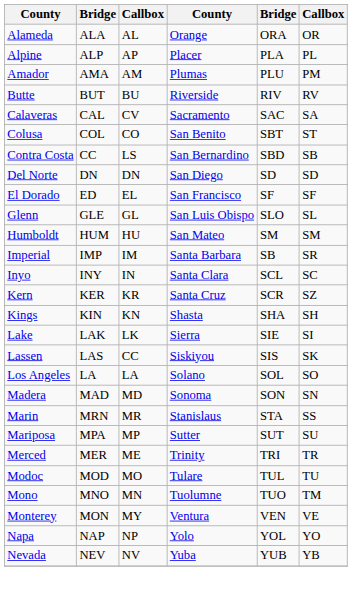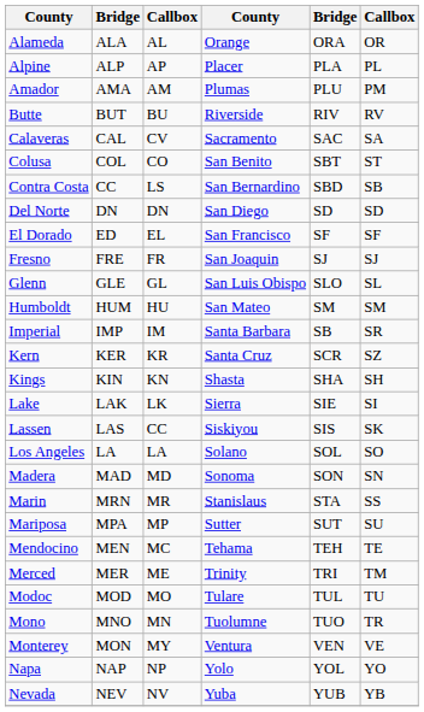 <table class="wikitable">
 <tr>
 <th>County</th>
 <th>Bridge</th>
 <th>Callbox</th>
 <th>County</th>
 <th>Bridge</th>
 <th>Callbox</th>
 </tr>
 <tr>
 <td><a href='#'>Alameda</a></td>
 <td>ALA</td>
 <td>AL</td>
 <td><a href='#'>Orange</a></td>
 <td>ORA</td>
 <td>OR</td>
 </tr>
 <tr>
 <td><a href='#'>Alpine</a></td>
 <td>ALP</td>
 <td>AP</td>
 <td><a href='#'>Placer</a></td>
 <td>PLA</td>
 <td>PL</td>
 </tr>
 <tr>
 <td><a href='#'>Amador</a></td>
 <td>AMA</td>
 <td>AM</td>
 <td><a href='#'>Plumas</a></td>
 <td>PLU</td>
 <td>PM</td>
 </tr>
 <tr>
 <td><a href='#'>Butte</a></td>
 <td>BUT</td>
 <td>BU</td>
 <td><a href='#'>Riverside</a></td>
 <td>RIV</td>
 <td>RV</td>
 </tr>
 <tr>
 <td><a href='#'>Calaveras</a></td>
 <td>CAL</td>
 <td>CV</td>
 <td><a href='#'>Sacramento</a></td>
 <td>SAC</td>
 <td>SA</td>
 </tr>
 <tr>
 <td><a href='#'>Colusa</a></td>
 <td>COL</td>
 <td>CO</td>
 <td><a href='#'>San Benito</a></td>
 <td>SBT</td>
 <td>ST</td>
 </tr>
 <tr>
 <td><a href='#'>Contra Costa</a></td>
 <td>CC</td>
 <td>LS</td>
 <td><a href='#'>San Bernardino</a></td>
 <td>SBD</td>
 <td>SB</td>
 </tr>
 <tr>
 <td><a href='#'>Del Norte</a></td>
 <td>DN</td>
 <td>DN</td>
 <td><a href='#'>San Diego</a></td>
 <td>SD</td>
 <td>SD</td>
 </tr>
 <tr>
 <td><a href='#'>El Dorado</a></td>
 <td>ED</td>
 <td>EL</td>
 <td><a href='#'>San Francisco</a></td>
 <td>SF</td>
 <td>SF</td>
 </tr>
 <tr>
+<td><a href='#'>Fresno</a></td>
+<td>FRE</td>
+<td>FR</td>
+<td><a href='#'>San Joaquin</a></td>
+<td>SJ</td>
+<td>SJ</td>
+</tr>
+<tr>
 <td><a href='#'>Glenn</a></td>
 <td>GLE</td>
 <td>GL</td>
 <td><a href='#'>San Luis Obispo</a></td>
 <td>SLO</td>
 <td>SL</td>
 </tr>
 <tr>
 <td><a href='#'>Humboldt</a></td>
 <td>HUM</td>
 <td>HU</td>
 <td><a href='#'>San Mateo</a></td>
 <td>SM</td>
 <td>SM</td>
 </tr>
 <tr>
 <td><a href='#'>Imperial</a></td>
 <td>IMP</td>
 <td>IM</td>
 <td><a href='#'>Santa Barbara</a></td>
 <td>SB</td>
 <td>SR</td>
-</tr>
-<tr>
-<td><a href='#'>Inyo</a></td>
-<td>INY</td>
-<td>IN</td>
-<td><a href='#'>Santa Clara</a></td>
-<td>SCL</td>
-<td>SC</td>
 </tr>
 <tr>
 <td><a href='#'>Kern</a></td>
 <td>KER</td>
 <td>KR</td>
 <td><a href='#'>Santa Cruz</a></td>
 <td>SCR</td>
 <td>SZ</td>
 </tr>
 <tr>
 <td><a href='#'>Kings</a></td>
 <td>KIN</td>
 <td>KN</td>
 <td><a href='#'>Shasta</a></td>
 <td>SHA</td>
 <td>SH</td>
 </tr>
 <tr>
 <td><a href='#'>Lake</a></td>
 <td>LAK</td>
 <td>LK</td>
 <td><a href='#'>Sierra</a></td>
 <td>SIE</td>
 <td>SI</td>
 </tr>
 <tr>
 <td><a href='#'>Lassen</a></td>
 <td>LAS</td>
 <td>CC</td>
 <td><a href='#'>Siskiyou</a></td>
 <td>SIS</td>
 <td>SK</td>
 </tr>
 <tr>
 <td><a href='#'>Los Angeles</a></td>
 <td>LA</td>
 <td>LA</td>
 <td><a href='#'>Solano</a></td>
 <td>SOL</td>
 <td>SO</td>
 </tr>
 <tr>
 <td><a href='#'>Madera</a></td>
 <td>MAD</td>
 <td>MD</td>
 <td><a href='#'>Sonoma</a></td>
 <td>SON</td>
 <td>SN</td>
 </tr>
 <tr>
 <td><a href='#'>Marin</a></td>
 <td>MRN</td>
 <td>MR</td>
 <td><a href='#'>Stanislaus</a></td>
 <td>STA</td>
 <td>SS</td>
 </tr>
 <tr>
 <td><a href='#'>Mariposa</a></td>
 <td>MPA</td>
 <td>MP</td>
 <td><a href='#'>Sutter</a></td>
 <td>SUT</td>
 <td>SU</td>
 </tr>
 <tr>
+<td><a href='#'>Mendocino</a></td>
+<td>MEN</td>
+<td>MC</td>
+<td><a href='#'>Tehama</a></td>
+<td>TEH</td>
+<td>TE</td>
+</tr>
+<tr>
 <td><a href='#'>Merced</a></td>
 <td>MER</td>
 <td>ME</td>
 <td><a href='#'>Trinity</a></td>
 <td>TRI</td>
-<td>TR</td>
+<td>TM</td>
 </tr>
 <tr>
 <td><a href='#'>Modoc</a></td>
 <td>MOD</td>
 <td>MO</td>
 <td><a href='#'>Tulare</a></td>
 <td>TUL</td>
 <td>TU</td>
 </tr>
 <tr>
 <td><a href='#'>Mono</a></td>
 <td>MNO</td>
 <td>MN</td>
 <td><a href='#'>Tuolumne</a></td>
 <td>TUO</td>
-<td>TM</td>
+<td>TR</td>
 </tr>
 <tr>
 <td><a href='#'>Monterey</a></td>
 <td>MON</td>
 <td>MY</td>
 <td><a href='#'>Ventura</a></td>
 <td>VEN</td>
 <td>VE</td>
 </tr>
 <tr>
 <td><a href='#'>Napa</a></td>
 <td>NAP</td>
 <td>NP</td>
 <td><a href='#'>Yolo</a></td>
 <td>YOL</td>
 <td>YO</td>
 </tr>
 <tr>
 <td><a href='#'>Nevada</a></td>
 <td>NEV</td>
 <td>NV</td>
 <td><a href='#'>Yuba</a></td>
 <td>YUB</td>
 <td>YB</td>
 </tr>
 <tr>
 </tr>
 </table>
